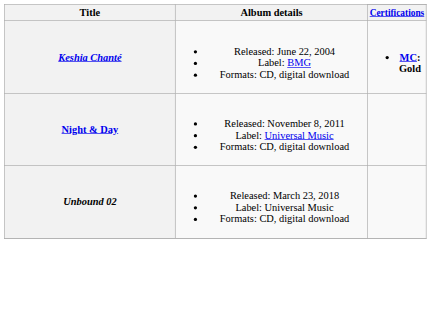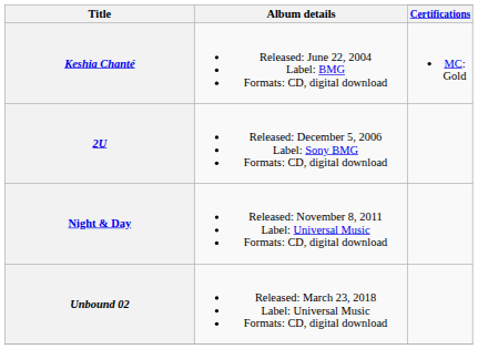 <table class="wikitable plainrowheaders" style="text-align:center;">
 <tr>
 <th scope="col" rowspan="2" style="width:16em;">Title</th>
 <th scope="col" rowspan="2" style="width:18em;">Album details</th>
 </tr>
 <tr>
 <th scope="col" style="width:2.5em;font-size:90%;"><a href='#'>Certifications</a></th>
 </tr>
 <tr>
 <th scope="row"><em><a href='#'>Keshia Chanté</a></em></th>
 <td><br><ul><li>Released: June 22, 2004</li><li>Label: <a href='#'>BMG</a></li><li>Formats: CD, digital download</li></ul></td>
-<td><strong><br><ul><li><a href='#'>MC</a>: Gold</li></ul></strong></td>
+<td><br><ul><li><a href='#'>MC</a>: Gold</li></ul></td>
+</tr>
+<tr>
+<th scope="row"><em><a href='#'>2U</a></em></th>
+<td><br><ul><li>Released: December 5, 2006</li><li>Label: <a href='#'>Sony BMG</a></li><li>Formats: CD, digital download</li></ul></td>
+<td></td>
 </tr>
 <tr>
 <th scope="row"><em><a href='#'></em>Night & Day<em></a></em></th>
 <td><br><ul><li>Released: November 8, 2011</li><li>Label: <a href='#'>Universal Music</a></li><li>Formats: CD, digital download</li></ul></td>
 <td></td>
 </tr>
 <tr>
 <th scope="row"><em>Unbound 02</em></th>
 <td><br><ul><li>Released: March 23, 2018</li><li>Label: Universal Music</li><li>Formats: CD, digital download</li></ul></td>
 <td></td>
 </tr>
 <tr>
 </tr>
 </table>
